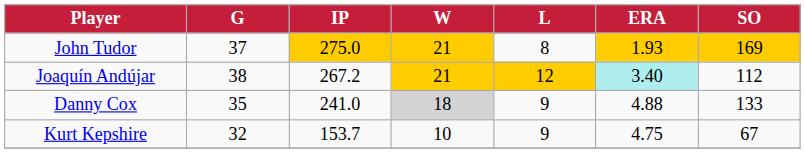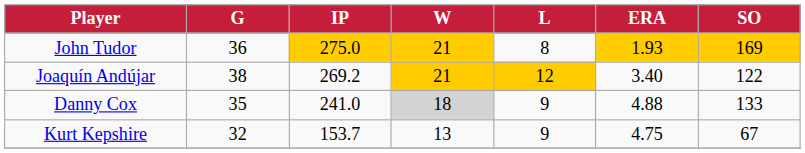 <table class="wikitable sortable">
 <tr>
 <th style="background:#c41e3a;color:white;" width="16%">Player</th>
 <th style="background:#c41e3a;color:white;" width="9%">G</th>
 <th style="background:#c41e3a;color:white;" width="9%">IP</th>
 <th style="background:#c41e3a;color:white;" width="9%">W</th>
 <th style="background:#c41e3a;color:white;" width="9%">L</th>
 <th style="background:#c41e3a;color:white;" width="9%">ERA</th>
 <th style="background:#c41e3a;color:white;" width="9%">SO</th>
 </tr>
 <tr align="center">
 <td><a href='#'>John Tudor</a></td>
-<td>37</td>
+<td>36</td>
 <td bgcolor="#FFCC00">275.0</td>
 <td bgcolor="#FFCC00">21</td>
 <td>8</td>
 <td bgcolor="#FFCC00">1.93</td>
 <td bgcolor="#FFCC00">169</td>
 </tr>
 <tr align="center">
 <td><a href='#'>Joaquín Andújar</a></td>
 <td>38</td>
-<td>267.2</td>
+<td>269.2</td>
 <td bgcolor="#FFCC00">21</td>
 <td bgcolor="#FFCC00">12</td>
-<td style="background: paleturquoise;">3.40</td>
-<td>112</td>
+<td>3.40</td>
+<td>122</td>
 </tr>
 <tr align="center">
 <td><a href='#'>Danny Cox</a></td>
 <td>35</td>
 <td>241.0</td>
 <td style="background: lightgrey;">18</td>
 <td>9</td>
 <td>4.88</td>
 <td>133</td>
 </tr>
 <tr align="center">
 <td><a href='#'>Kurt Kepshire</a></td>
 <td>32</td>
 <td>153.7</td>
-<td>10</td>
+<td>13</td>
 <td>9</td>
 <td>4.75</td>
 <td>67</td>
 </tr>
 <tr align="center">
 </tr>
 </table>
